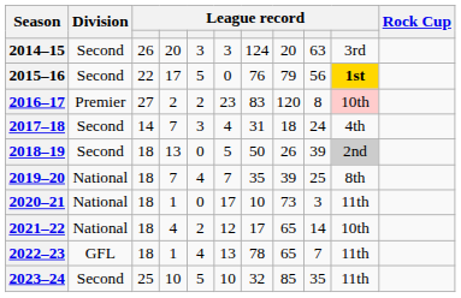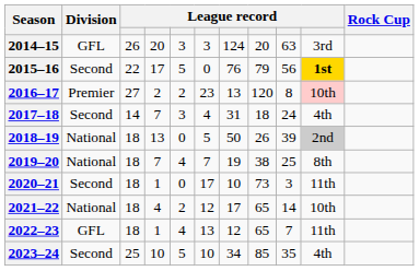 <table class="wikitable sortable plainrowheaders" style="text-align:center;">
 <tr>
 <th rowspan=2 scope=col>Season</th>
 <th rowspan=2 scope=col>Division</th>
 <th colspan=8 scope=col>League record</th>
 <th rowspan=2 scope=col><a href='#'>Rock Cup</a></th>
 </tr>
 <tr>
 <th width=20 scope=col></th>
 <th width=20 scope=col></th>
 <th width=20 scope=col></th>
 <th width=20 scope=col></th>
 <th width=20 scope=col></th>
 <th width=20 scope=col></th>
 <th width=20 scope=col></th>
 <th width=40 scope=col data-sort-type=number></th>
 </tr>
 <tr>
 <th scope=row>2014–15</th>
-<td>Second</td>
+<td>GFL</td>
 <td>26</td>
 <td>20</td>
 <td>3</td>
 <td>3</td>
 <td>124</td>
 <td>20</td>
 <td>63</td>
 <td>3rd</td>
 <td></td>
 </tr>
 <tr>
 <th scope=row>2015–16</th>
 <td>Second</td>
 <td>22</td>
 <td>17</td>
 <td>5</td>
 <td>0</td>
 <td>76</td>
 <td>79</td>
 <td>56</td>
 <td style="background:gold;"><strong>1st</strong> </td>
 <td></td>
 </tr>
 <tr>
 <th scope=row><a href='#'>2016–17</a></th>
 <td>Premier</td>
 <td>27</td>
 <td>2</td>
 <td>2</td>
 <td>23</td>
-<td>83</td>
+<td>13</td>
 <td>120</td>
 <td>8</td>
 <td style="background:#fcc;">10th </td>
 <td></td>
 </tr>
 <tr>
 <th scope=row><a href='#'>2017–18</a></th>
 <td>Second</td>
 <td>14</td>
 <td>7</td>
 <td>3</td>
 <td>4</td>
 <td>31</td>
 <td>18</td>
 <td>24</td>
 <td>4th</td>
 <td></td>
 </tr>
 <tr>
 <th scope=row><a href='#'>2018–19</a></th>
-<td>Second</td>
+<td>National</td>
 <td>18</td>
 <td>13</td>
 <td>0</td>
 <td>5</td>
 <td>50</td>
 <td>26</td>
 <td>39</td>
 <td style="background:#ccc;">2nd</td>
 <td></td>
 </tr>
 <tr>
 <th scope=row><a href='#'>2019–20</a></th>
 <td>National</td>
 <td>18</td>
 <td>7</td>
 <td>4</td>
 <td>7</td>
-<td>35</td>
-<td>39</td>
+<td>19</td>
+<td>38</td>
 <td>25</td>
 <td>8th</td>
 <td></td>
 </tr>
 <tr>
 <th scope=row><a href='#'>2020–21</a></th>
-<td>National</td>
+<td>Second</td>
 <td>18</td>
 <td>1</td>
 <td>0</td>
 <td>17</td>
 <td>10</td>
 <td>73</td>
 <td>3</td>
 <td>11th</td>
 <td></td>
 </tr>
 <tr>
 <th scope=row><a href='#'>2021–22</a></th>
 <td>National</td>
 <td>18</td>
 <td>4</td>
 <td>2</td>
 <td>12</td>
 <td>17</td>
 <td>65</td>
 <td>14</td>
 <td>10th</td>
 <td></td>
 </tr>
 <tr>
 <th scope=row><a href='#'>2022–23</a></th>
 <td>GFL</td>
 <td>18</td>
 <td>1</td>
 <td>4</td>
 <td>13</td>
-<td>78</td>
+<td>12</td>
 <td>65</td>
 <td>7</td>
 <td>11th</td>
 <td></td>
 </tr>
 <tr>
 <th scope=row><a href='#'>2023–24</a></th>
 <td>Second</td>
 <td>25</td>
 <td>10</td>
 <td>5</td>
 <td>10</td>
-<td>32</td>
+<td>34</td>
 <td>85</td>
 <td>35</td>
-<td>11th</td>
+<td>4th</td>
 <td></td>
 </tr>
 </table>
